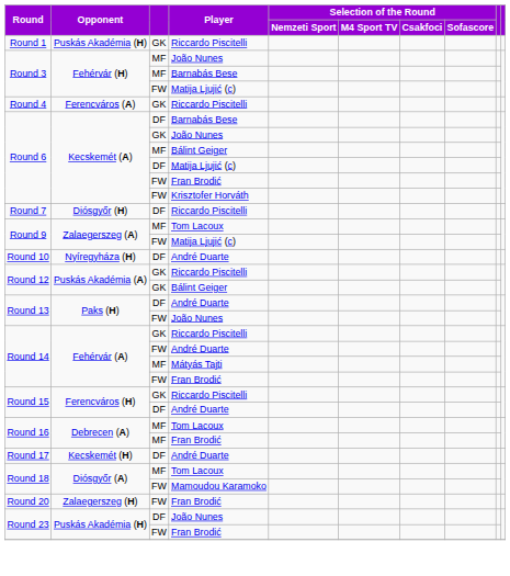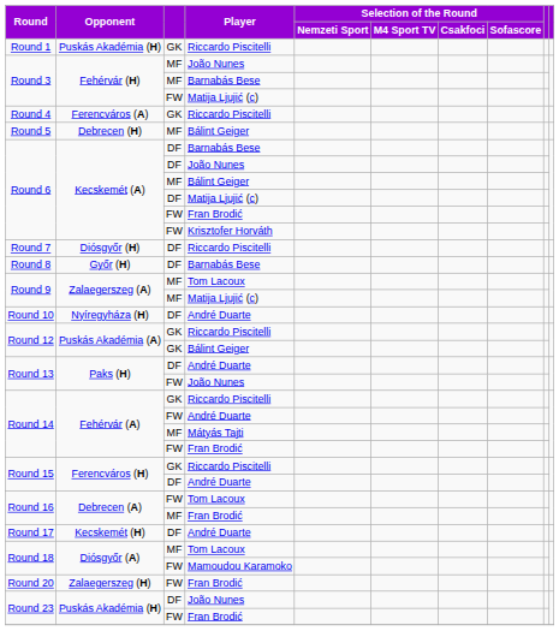 <table class="wikitable sortable sticky-header-multi" style="text-align:center; font-size:85%;">
 <tr>
 <th rowspan="2" style="background-color:#9400D3; color:#ffffff;">Round</th>
 <th rowspan="2" style="background-color:#9400D3; color:#ffffff;">Opponent</th>
 <th rowspan="2" style="background-color:#9400D3; color:#ffffff;"></th>
 <th rowspan="2" style="background-color:#9400D3; color:#ffffff;">Player</th>
 <th colspan="4" style="background-color:#9400D3; color:#ffffff;">Selection of the Round</th>
 <th rowspan="2" style="background-color:#9400D3; color:#ffffff;"></th>
 <th rowspan="2" style="background-color:#9400D3; color:#ffffff;" class="unsortable"></th>
 </tr>
 <tr>
 <th style="background-color:#9400D3; color:#ffffff;">Nemzeti Sport</th>
 <th style="background-color:#9400D3; color:#ffffff;">M4 Sport TV</th>
 <th style="background-color:#9400D3; color:#ffffff;">Csakfoci</th>
 <th style="background-color:#9400D3; color:#ffffff;">Sofascore</th>
 </tr>
 <tr>
 <td><a href='#'>Round 1</a></td>
 <td><a href='#'>Puskás Akadémia</a> (<strong>H</strong>)</td>
 <td>GK</td>
 <td style="text-align:left;"> <a href='#'>Riccardo Piscitelli</a></td>
 <td></td>
 <td></td>
 <td></td>
 <td></td>
 <td></td>
 <td></td>
 </tr>
 <tr>
 <td rowspan="3"><a href='#'>Round 3</a></td>
 <td rowspan="3"><a href='#'>Fehérvár</a> (<strong>H</strong>)</td>
 <td>MF</td>
 <td style="text-align:left;"> <a href='#'>João Nunes</a></td>
 <td></td>
 <td></td>
 <td></td>
 <td></td>
 <td></td>
 <td rowspan="3"></td>
 </tr>
 <tr>
 <td>MF</td>
 <td style="text-align:left;"> <a href='#'>Barnabás Bese</a></td>
 <td></td>
 <td></td>
 <td></td>
 <td></td>
 <td></td>
 </tr>
 <tr>
 <td>FW</td>
 <td style="text-align:left;"> <a href='#'>Matija Ljujić</a> (<a href='#'>c</a>)</td>
 <td></td>
 <td></td>
 <td></td>
 <td></td>
 <td></td>
 </tr>
 <tr>
 <td><a href='#'>Round 4</a></td>
 <td><a href='#'>Ferencváros</a> (<strong>A</strong>)</td>
 <td>GK</td>
 <td style="text-align:left;"> <a href='#'>Riccardo Piscitelli</a></td>
 <td></td>
 <td></td>
 <td></td>
 <td></td>
 <td></td>
 <td></td>
 </tr>
 <tr>
+<td><a href='#'>Round 5</a></td>
+<td><a href='#'>Debrecen</a> (<strong>H</strong>)</td>
+<td>MF</td>
+<td style="text-align:left;"> <a href='#'>Bálint Geiger</a></td>
+<td></td>
+<td></td>
+<td></td>
+<td></td>
+<td></td>
+<td></td>
+</tr>
+<tr>
 <td rowspan="6"><a href='#'>Round 6</a></td>
 <td rowspan="6"><a href='#'>Kecskemét</a> (<strong>A</strong>)</td>
 <td>DF</td>
 <td style="text-align:left;"> <a href='#'>Barnabás Bese</a></td>
 <td></td>
 <td></td>
 <td></td>
 <td></td>
 <td></td>
 <td rowspan="6"></td>
 </tr>
 <tr>
-<td>GK</td>
+<td>DF</td>
 <td style="text-align:left;"> <a href='#'>João Nunes</a></td>
 <td></td>
 <td></td>
 <td></td>
 <td></td>
 <td></td>
 </tr>
 <tr>
 <td>MF</td>
 <td style="text-align:left;"> <a href='#'>Bálint Geiger</a></td>
 <td></td>
 <td></td>
 <td></td>
 <td></td>
 <td></td>
 </tr>
 <tr>
 <td>DF</td>
 <td style="text-align:left;"> <a href='#'>Matija Ljujić</a> (<a href='#'>c</a>)</td>
 <td></td>
 <td></td>
 <td></td>
 <td></td>
 <td></td>
 </tr>
 <tr>
 <td>FW</td>
 <td style="text-align:left;"> <a href='#'>Fran Brodić</a></td>
 <td></td>
 <td></td>
 <td></td>
 <td></td>
 <td></td>
 </tr>
 <tr>
 <td>FW</td>
 <td style="text-align:left;"> <a href='#'>Krisztofer Horváth</a></td>
 <td></td>
 <td></td>
 <td></td>
 <td></td>
 <td></td>
 </tr>
 <tr>
 <td><a href='#'>Round 7</a></td>
 <td><a href='#'>Diósgyőr</a> (<strong>H</strong>)</td>
 <td>DF</td>
 <td style="text-align:left;"> <a href='#'>Riccardo Piscitelli</a></td>
 <td></td>
 <td></td>
 <td></td>
 <td></td>
 <td></td>
 <td></td>
 </tr>
 <tr>
+<td><a href='#'>Round 8</a></td>
+<td><a href='#'>Győr</a> (<strong>H</strong>)</td>
+<td>DF</td>
+<td style="text-align:left;"> <a href='#'>Barnabás Bese</a></td>
+<td></td>
+<td></td>
+<td></td>
+<td></td>
+<td></td>
+<td></td>
+</tr>
+<tr>
 <td rowspan="2"><a href='#'>Round 9</a></td>
 <td rowspan="2"><a href='#'>Zalaegerszeg</a> (<strong>A</strong>)</td>
 <td>MF</td>
 <td style="text-align:left;"> <a href='#'>Tom Lacoux</a></td>
 <td></td>
 <td></td>
 <td></td>
 <td></td>
 <td></td>
 <td rowspan="2"></td>
 </tr>
 <tr>
-<td>FW</td>
+<td>MF</td>
 <td style="text-align:left;"> <a href='#'>Matija Ljujić</a> (<a href='#'>c</a>)</td>
 <td></td>
 <td></td>
 <td></td>
 <td></td>
 <td></td>
 </tr>
 <tr>
 <td><a href='#'>Round 10</a></td>
 <td><a href='#'>Nyíregyháza</a> (<strong>H</strong>)</td>
 <td>DF</td>
 <td style="text-align:left;"> <a href='#'>André Duarte</a></td>
 <td></td>
 <td></td>
 <td></td>
 <td></td>
 <td></td>
 <td></td>
 </tr>
 <tr>
 <td rowspan="2"><a href='#'>Round 12</a></td>
 <td rowspan="2"><a href='#'>Puskás Akadémia</a> (<strong>A</strong>)</td>
 <td>GK</td>
 <td style="text-align:left;"> <a href='#'>Riccardo Piscitelli</a></td>
 <td></td>
 <td></td>
 <td></td>
 <td></td>
 <td></td>
 <td rowspan="2"></td>
 </tr>
 <tr>
 <td>GK</td>
 <td style="text-align:left;"> <a href='#'>Bálint Geiger</a></td>
 <td></td>
 <td></td>
 <td></td>
 <td></td>
 <td></td>
 </tr>
 <tr>
 <td rowspan="2"><a href='#'>Round 13</a></td>
 <td rowspan="2"><a href='#'>Paks</a> (<strong>H</strong>)</td>
 <td>DF</td>
 <td style="text-align:left;"> <a href='#'>André Duarte</a></td>
 <td></td>
 <td></td>
 <td></td>
 <td></td>
 <td></td>
 <td rowspan="2"></td>
 </tr>
 <tr>
 <td>FW</td>
 <td style="text-align:left;"> <a href='#'>João Nunes</a></td>
 <td></td>
 <td></td>
 <td></td>
 <td></td>
 <td></td>
 </tr>
 <tr>
 <td rowspan="4"><a href='#'>Round 14</a></td>
 <td rowspan="4"><a href='#'>Fehérvár</a> (<strong>A</strong>)</td>
 <td>GK</td>
 <td style="text-align:left;"> <a href='#'>Riccardo Piscitelli</a></td>
 <td></td>
 <td></td>
 <td></td>
 <td></td>
 <td></td>
 <td rowspan="4"></td>
 </tr>
 <tr>
 <td>FW</td>
 <td style="text-align:left;"> <a href='#'>André Duarte</a></td>
 <td></td>
 <td></td>
 <td></td>
 <td></td>
 <td></td>
 </tr>
 <tr>
 <td>MF</td>
 <td style="text-align:left;"> <a href='#'>Mátyás Tajti</a></td>
 <td></td>
 <td></td>
 <td></td>
 <td></td>
 <td></td>
 </tr>
 <tr>
 <td>FW</td>
 <td style="text-align:left;"> <a href='#'>Fran Brodić</a></td>
 <td></td>
 <td></td>
 <td></td>
 <td></td>
 <td></td>
 </tr>
 <tr>
 <td rowspan="2"><a href='#'>Round 15</a></td>
 <td rowspan="2"><a href='#'>Ferencváros</a> (<strong>H</strong>)</td>
 <td>GK</td>
 <td style="text-align:left;"> <a href='#'>Riccardo Piscitelli</a></td>
 <td></td>
 <td></td>
 <td></td>
 <td></td>
 <td></td>
 <td rowspan="2"></td>
 </tr>
 <tr>
 <td>DF</td>
 <td style="text-align:left;"> <a href='#'>André Duarte</a></td>
 <td></td>
 <td></td>
 <td></td>
 <td></td>
 <td></td>
 </tr>
 <tr>
 <td rowspan="2"><a href='#'>Round 16</a></td>
 <td rowspan="2"><a href='#'>Debrecen</a> (<strong>A</strong>)</td>
-<td>MF</td>
+<td>FW</td>
 <td style="text-align:left;"> <a href='#'>Tom Lacoux</a></td>
 <td></td>
 <td></td>
 <td></td>
 <td></td>
 <td></td>
 <td rowspan="2"></td>
 </tr>
 <tr>
 <td>MF</td>
 <td style="text-align:left;"> <a href='#'>Fran Brodić</a></td>
 <td></td>
 <td></td>
 <td></td>
 <td></td>
 <td></td>
 </tr>
 <tr>
 <td><a href='#'>Round 17</a></td>
 <td><a href='#'>Kecskemét</a> (<strong>H</strong>)</td>
 <td>DF</td>
 <td style="text-align:left;"> <a href='#'>André Duarte</a></td>
 <td></td>
 <td></td>
 <td></td>
 <td></td>
 <td></td>
 <td></td>
 </tr>
 <tr>
 <td rowspan="2"><a href='#'>Round 18</a></td>
 <td rowspan="2"><a href='#'>Diósgyőr</a> (<strong>A</strong>)</td>
 <td>MF</td>
 <td style="text-align:left;"> <a href='#'>Tom Lacoux</a></td>
 <td></td>
 <td></td>
 <td></td>
 <td></td>
 <td></td>
 <td rowspan="2"></td>
 </tr>
 <tr>
 <td>FW</td>
 <td style="text-align:left;"> <a href='#'>Mamoudou Karamoko</a></td>
 <td></td>
 <td></td>
 <td></td>
 <td></td>
 <td></td>
 </tr>
 <tr>
 <td><a href='#'>Round 20</a></td>
 <td><a href='#'>Zalaegerszeg</a> (<strong>H</strong>)</td>
 <td>FW</td>
 <td style="text-align:left;"> <a href='#'>Fran Brodić</a></td>
 <td></td>
 <td></td>
 <td></td>
 <td></td>
 <td></td>
 <td></td>
 </tr>
 <tr>
 <td rowspan="2"><a href='#'>Round 23</a></td>
 <td rowspan="2"><a href='#'>Puskás Akadémia</a> (<strong>H</strong>)</td>
 <td>DF</td>
 <td style="text-align:left;"> <a href='#'>João Nunes</a></td>
 <td></td>
 <td></td>
 <td></td>
 <td></td>
 <td></td>
 <td rowspan="2"></td>
 </tr>
 <tr>
 <td>FW</td>
 <td style="text-align:left;"> <a href='#'>Fran Brodić</a></td>
 <td></td>
 <td></td>
 <td></td>
 <td></td>
 <td></td>
 </tr>
 <tr>
 </tr>
 </table>
